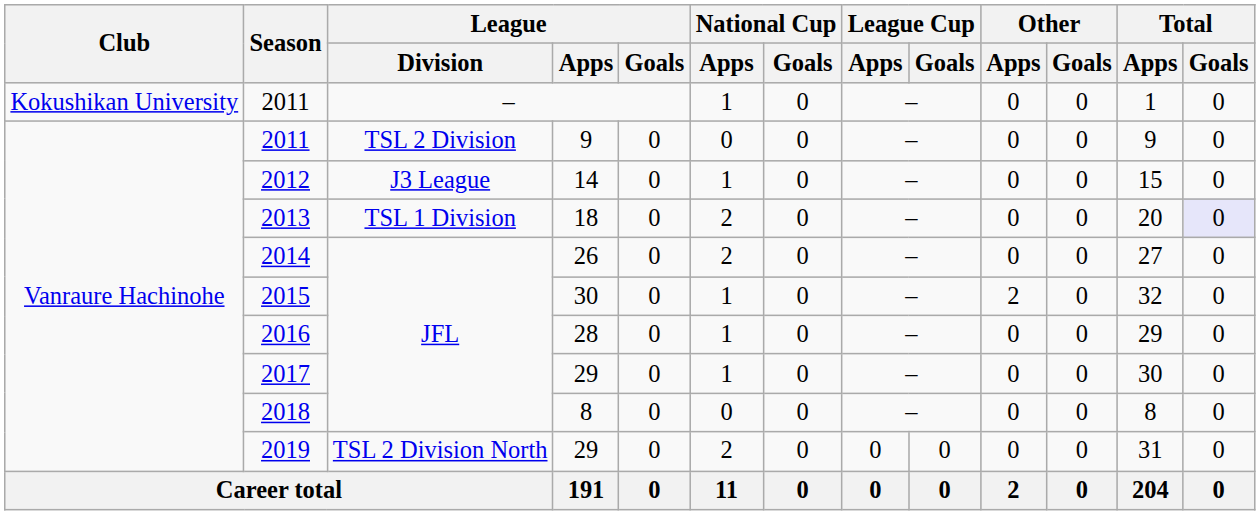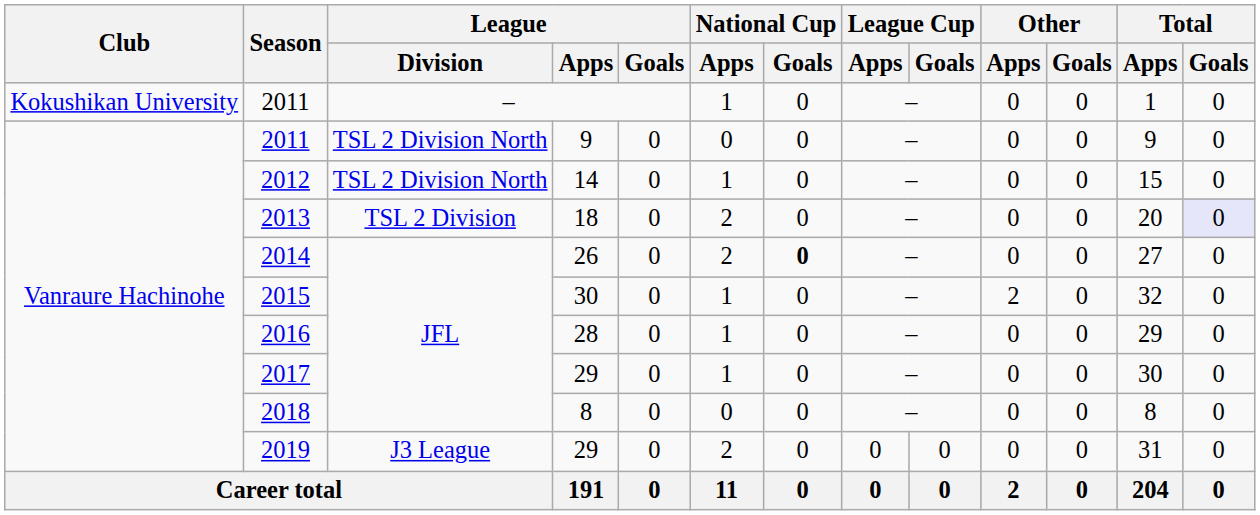 <table class="wikitable" style="text-align: center">
 <tr>
 <th rowspan="2">Club</th>
 <th rowspan="2">Season</th>
 <th colspan="3">League</th>
 <th colspan="2">National Cup</th>
 <th colspan="2">League Cup</th>
 <th colspan="2">Other</th>
 <th colspan="2">Total</th>
 </tr>
 <tr>
 <th>Division</th>
 <th>Apps</th>
 <th>Goals</th>
 <th>Apps</th>
 <th>Goals</th>
 <th>Apps</th>
 <th>Goals</th>
 <th>Apps</th>
 <th>Goals</th>
 <th>Apps</th>
 <th>Goals</th>
 </tr>
 <tr>
 <td><a href='#'>Kokushikan University</a></td>
 <td>2011</td>
 <td colspan="3">–</td>
 <td>1</td>
 <td>0</td>
 <td colspan="2">–</td>
 <td>0</td>
 <td>0</td>
 <td>1</td>
 <td>0</td>
 </tr>
 <tr>
 <td rowspan="9"><a href='#'>Vanraure Hachinohe</a></td>
 <td><a href='#'>2011</a></td>
-<td><a href='#'>TSL 2 Division</a></td>
+<td><a href='#'>TSL 2 Division North</a></td>
 <td>9</td>
 <td>0</td>
 <td>0</td>
 <td>0</td>
 <td colspan="2">–</td>
 <td>0</td>
 <td>0</td>
 <td>9</td>
 <td>0</td>
 </tr>
 <tr>
 <td><a href='#'>2012</a></td>
-<td><a href='#'>J3 League</a></td>
+<td><a href='#'>TSL 2 Division North</a></td>
 <td>14</td>
 <td>0</td>
 <td>1</td>
 <td>0</td>
 <td colspan="2">–</td>
 <td>0</td>
 <td>0</td>
 <td>15</td>
 <td>0</td>
 </tr>
 <tr>
 <td><a href='#'>2013</a></td>
-<td><a href='#'>TSL 1 Division</a></td>
+<td><a href='#'>TSL 2 Division</a></td>
 <td>18</td>
 <td>0</td>
 <td>2</td>
 <td>0</td>
 <td colspan="2">–</td>
 <td>0</td>
 <td>0</td>
 <td>20</td>
 <td style="background: lavender;">0</td>
 </tr>
 <tr>
 <td><a href='#'>2014</a></td>
 <td rowspan="5"><a href='#'>JFL</a></td>
 <td>26</td>
 <td>0</td>
 <td>2</td>
-<td>0</td>
+<td><strong>0</strong></td>
 <td colspan="2">–</td>
 <td>0</td>
 <td>0</td>
 <td>27</td>
 <td>0</td>
 </tr>
 <tr>
 <td><a href='#'>2015</a></td>
 <td>30</td>
 <td>0</td>
 <td>1</td>
 <td>0</td>
 <td colspan="2">–</td>
 <td>2</td>
 <td>0</td>
 <td>32</td>
 <td>0</td>
 </tr>
 <tr>
 <td><a href='#'>2016</a></td>
 <td>28</td>
 <td>0</td>
 <td>1</td>
 <td>0</td>
 <td colspan="2">–</td>
 <td>0</td>
 <td>0</td>
 <td>29</td>
 <td>0</td>
 </tr>
 <tr>
 <td><a href='#'>2017</a></td>
 <td>29</td>
 <td>0</td>
 <td>1</td>
 <td>0</td>
 <td colspan="2">–</td>
 <td>0</td>
 <td>0</td>
 <td>30</td>
 <td>0</td>
 </tr>
 <tr>
 <td><a href='#'>2018</a></td>
 <td>8</td>
 <td>0</td>
 <td>0</td>
 <td>0</td>
 <td colspan="2">–</td>
 <td>0</td>
 <td>0</td>
 <td>8</td>
 <td>0</td>
 </tr>
 <tr>
 <td><a href='#'>2019</a></td>
-<td><a href='#'>TSL 2 Division North</a></td>
+<td><a href='#'>J3 League</a></td>
 <td>29</td>
 <td>0</td>
 <td>2</td>
 <td>0</td>
 <td>0</td>
 <td>0</td>
 <td>0</td>
 <td>0</td>
 <td>31</td>
 <td>0</td>
 </tr>
 <tr>
 <th colspan=3>Career total</th>
 <th>191</th>
 <th>0</th>
 <th>11</th>
 <th>0</th>
 <th>0</th>
 <th>0</th>
 <th>2</th>
 <th>0</th>
 <th>204</th>
 <th>0</th>
 </tr>
 </table>
